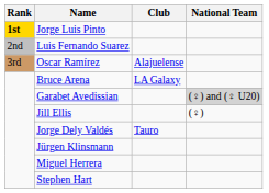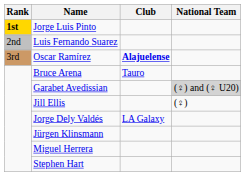 <table class="wikitable">
 <tr>
 <th>Rank</th>
 <th>Name</th>
 <th>Club</th>
 <th>National Team</th>
 </tr>
 <tr>
 <td scope=col style="background-color: gold"><strong>1st</strong></td>
 <td><a href='#'>Jorge Luis Pinto</a></td>
 <td></td>
 <td></td>
 </tr>
 <tr>
 <td scope=col style="background-color: silver">2nd</td>
 <td><a href='#'>Luis Fernando Suarez</a></td>
 <td></td>
 <td></td>
 </tr>
 <tr>
 <td scope=col style="background-color: #cc9966">3rd</td>
 <td><a href='#'>Oscar Ramírez</a></td>
-<td> <a href='#'>Alajuelense</a></td>
+<td><strong> <a href='#'>Alajuelense</a></strong></td>
 <td></td>
 </tr>
 <tr>
 <td rowspan="7"></td>
 <td><a href='#'>Bruce Arena</a></td>
-<td> <a href='#'>LA Galaxy</a></td>
+<td> <a href='#'>Tauro</a></td>
 <td></td>
 </tr>
 <tr>
 <td><a href='#'>Garabet Avedissian</a></td>
 <td></td>
 <td style="background: lightgrey;"> (♀) and  (♀ U20)</td>
 </tr>
 <tr>
 <td><a href='#'>Jill Ellis</a></td>
 <td></td>
 <td> (♀)</td>
 </tr>
 <tr>
 <td><a href='#'>Jorge Dely Valdés</a></td>
-<td> <a href='#'>Tauro</a></td>
+<td> <a href='#'>LA Galaxy</a></td>
 <td></td>
 </tr>
 <tr>
 <td><a href='#'>Jürgen Klinsmann</a></td>
 <td></td>
 <td></td>
 </tr>
 <tr>
 <td><a href='#'>Miguel Herrera</a></td>
 <td></td>
 <td></td>
 </tr>
 <tr>
 <td><a href='#'>Stephen Hart</a></td>
 <td></td>
 <td></td>
 </tr>
 </table>
